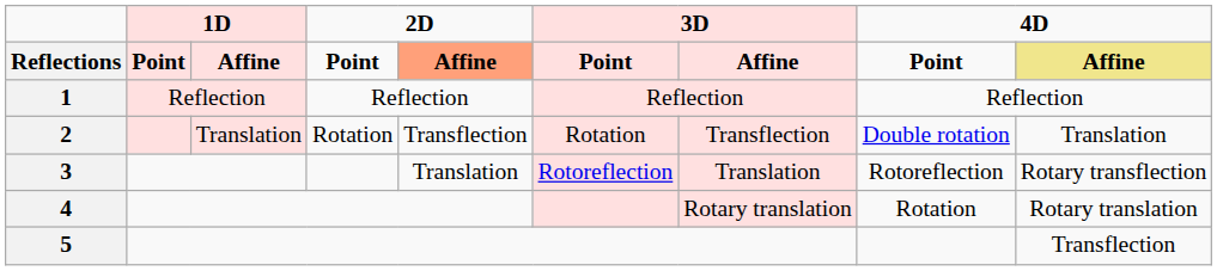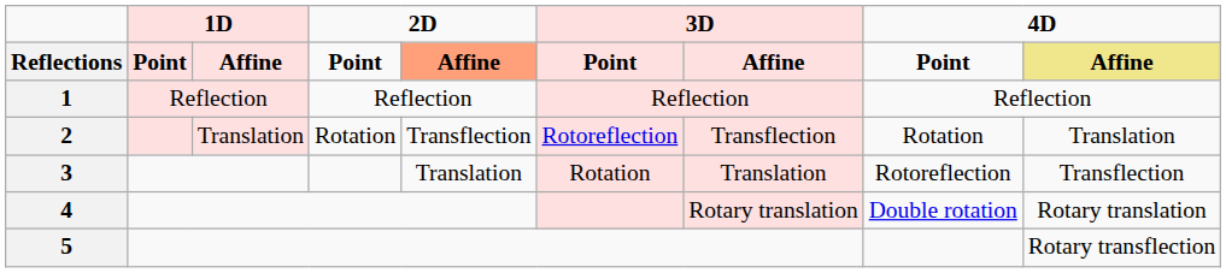 <table class=wikitable>
 <tr align=center>
 <td></td>
 <td colspan=2 BGCOLOR="#ffe0e0"><strong>1D</strong></td>
 <td colspan=2><strong>2D</strong></td>
 <td colspan=2 BGCOLOR="#ffe0e0"><strong>3D</strong></td>
 <td colspan=2><strong>4D</strong></td>
 </tr>
 <tr align=center>
 <th>Reflections</th>
 <td BGCOLOR="#ffe0e0"><strong>Point</strong></td>
 <td BGCOLOR="#ffe0e0"><strong>Affine</strong></td>
 <td><strong>Point</strong></td>
 <td style="background: lightsalmon;"><strong>Affine</strong></td>
 <td BGCOLOR="#ffe0e0"><strong>Point</strong></td>
 <td BGCOLOR="#ffe0e0"><strong>Affine</strong></td>
 <td><strong>Point</strong></td>
 <td style="background: khaki;"><strong>Affine</strong></td>
 </tr>
 <tr align=center>
 <th>1</th>
 <td BGCOLOR="#ffe0e0" colspan=2>Reflection</td>
 <td colspan=2>Reflection</td>
 <td BGCOLOR="#ffe0e0" colspan=2>Reflection</td>
 <td colspan=2>Reflection</td>
 </tr>
 <tr align=center>
 <th>2</th>
 <td BGCOLOR="#ffe0e0"></td>
 <td BGCOLOR="#ffe0e0">Translation</td>
 <td>Rotation</td>
 <td>Transflection</td>
-<td BGCOLOR="#ffe0e0">Rotation</td>
+<td BGCOLOR="#ffe0e0"><a href='#'>Rotoreflection</a></td>
 <td BGCOLOR="#ffe0e0">Transflection</td>
-<td><a href='#'>Double rotation</a></td>
+<td>Rotation</td>
 <td>Translation</td>
 </tr>
 <tr align=center>
 <th>3</th>
 <td colspan=2></td>
 <td></td>
 <td>Translation</td>
-<td BGCOLOR="#ffe0e0"><a href='#'>Rotoreflection</a></td>
+<td BGCOLOR="#ffe0e0">Rotation</td>
 <td BGCOLOR="#ffe0e0">Translation</td>
 <td>Rotoreflection</td>
-<td>Rotary transflection</td>
+<td>Transflection</td>
 </tr>
 <tr align=center>
 <th>4</th>
 <td colspan=4></td>
 <td BGCOLOR="#ffe0e0"></td>
 <td BGCOLOR="#ffe0e0">Rotary translation</td>
-<td>Rotation</td>
+<td><a href='#'>Double rotation</a></td>
 <td>Rotary translation</td>
 </tr>
 <tr align=center>
 <th>5</th>
 <td colspan=6></td>
 <td></td>
-<td>Transflection</td>
+<td>Rotary transflection</td>
 </tr>
 </table>
